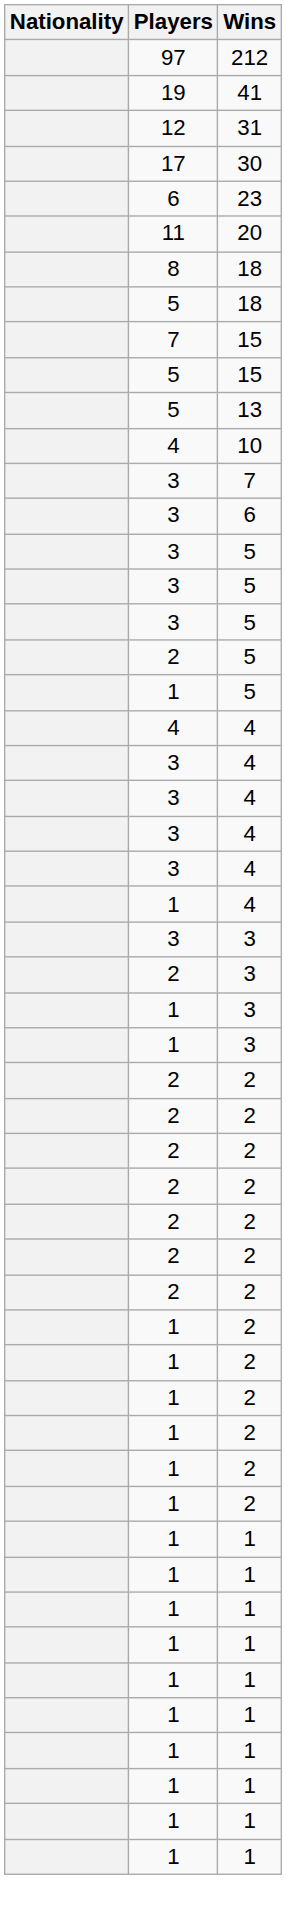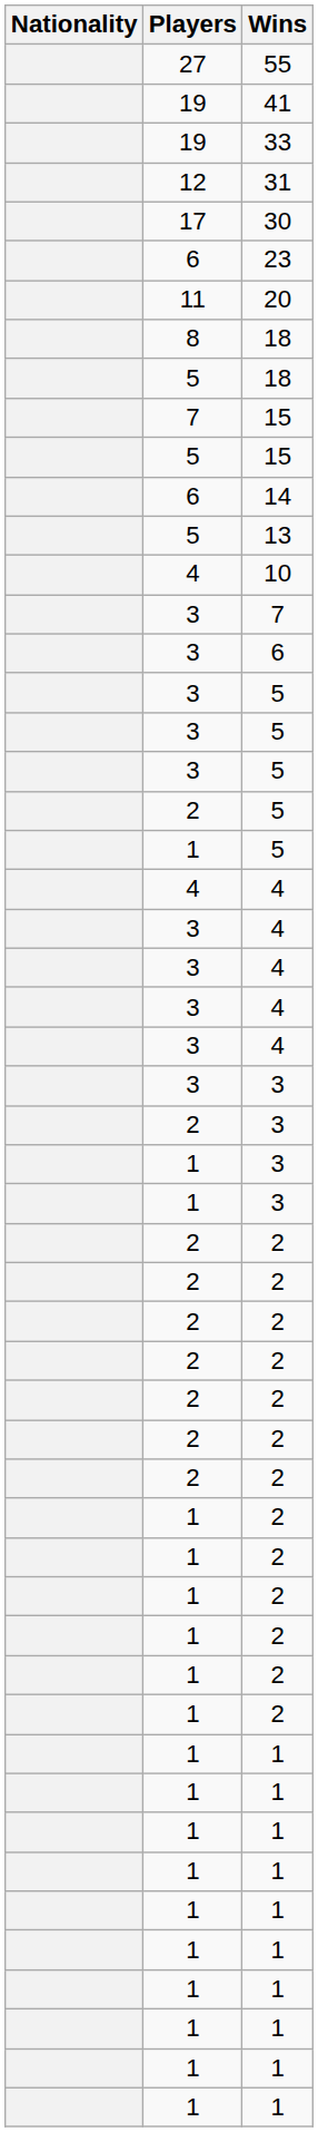 <table class="wikitable sortable plainrowheaders" style="text-align: center;">
 <tr>
 <th scope="col">Nationality</th>
 <th scope="col">Players</th>
 <th scope="col">Wins</th>
 </tr>
 <tr>
 <th scope="row"></th>
-<td>97</td>
-<td>212</td>
+<td>27</td>
+<td>55</td>
 </tr>
 <tr>
 <th scope="row"></th>
 <td>19</td>
 <td>41</td>
+</tr>
+<tr>
+<th scope="row"></th>
+<td>19</td>
+<td>33</td>
 </tr>
 <tr>
 <th scope="row"></th>
 <td>12</td>
 <td>31</td>
 </tr>
 <tr>
 <th scope="row"></th>
 <td>17</td>
 <td>30</td>
 </tr>
 <tr>
 <th scope="row"></th>
 <td>6</td>
 <td>23</td>
 </tr>
 <tr>
 <th scope="row"></th>
 <td>11</td>
 <td>20</td>
 </tr>
 <tr>
 <th scope="row"></th>
 <td>8</td>
 <td>18</td>
 </tr>
 <tr>
 <th scope="row"></th>
 <td>5</td>
 <td>18</td>
 </tr>
 <tr>
 <th scope="row"></th>
 <td>7</td>
 <td>15</td>
 </tr>
 <tr>
 <th scope="row"></th>
 <td>5</td>
 <td>15</td>
+</tr>
+<tr>
+<th scope="row"></th>
+<td>6</td>
+<td>14</td>
 </tr>
 <tr>
 <th scope="row"></th>
 <td>5</td>
 <td>13</td>
 </tr>
 <tr>
 <th scope="row"></th>
 <td>4</td>
 <td>10</td>
 </tr>
 <tr>
 <th scope="row"></th>
 <td>3</td>
 <td>7</td>
 </tr>
 <tr>
 <th scope="row"></th>
 <td>3</td>
 <td>6</td>
 </tr>
 <tr>
 <th scope="row"></th>
 <td>3</td>
 <td>5</td>
 </tr>
 <tr>
 <th scope="row"></th>
 <td>3</td>
 <td>5</td>
 </tr>
 <tr>
 <th scope="row"></th>
 <td>3</td>
 <td>5</td>
 </tr>
 <tr>
 <th scope="row"></th>
 <td>2</td>
 <td>5</td>
 </tr>
 <tr>
 <th scope="row"></th>
 <td>1</td>
 <td>5</td>
 </tr>
 <tr>
 <th scope="row"></th>
 <td>4</td>
 <td>4</td>
 </tr>
 <tr>
 <th scope="row"></th>
 <td>3</td>
 <td>4</td>
 </tr>
 <tr>
 <th scope="row"></th>
 <td>3</td>
 <td>4</td>
 </tr>
 <tr>
 <th scope="row"></th>
 <td>3</td>
 <td>4</td>
 </tr>
 <tr>
 <th scope="row"></th>
 <td>3</td>
-<td>4</td>
-</tr>
-<tr>
-<th scope="row"></th>
-<td>1</td>
 <td>4</td>
 </tr>
 <tr>
 <th scope="row"></th>
 <td>3</td>
 <td>3</td>
 </tr>
 <tr>
 <th scope="row"></th>
 <td>2</td>
 <td>3</td>
 </tr>
 <tr>
 <th scope="row"></th>
 <td>1</td>
 <td>3</td>
 </tr>
 <tr>
 <th scope="row"></th>
 <td>1</td>
 <td>3</td>
 </tr>
 <tr>
 <th scope="row"></th>
 <td>2</td>
 <td>2</td>
 </tr>
 <tr>
 <th scope="row"></th>
 <td>2</td>
 <td>2</td>
 </tr>
 <tr>
 <th scope="row"></th>
 <td>2</td>
 <td>2</td>
 </tr>
 <tr>
 <th scope="row"></th>
 <td>2</td>
 <td>2</td>
 </tr>
 <tr>
 <th scope="row"></th>
 <td>2</td>
 <td>2</td>
 </tr>
 <tr>
 <th scope="row"></th>
 <td>2</td>
 <td>2</td>
 </tr>
 <tr>
 <th scope="row"></th>
 <td>2</td>
 <td>2</td>
 </tr>
 <tr>
 <th scope="row"></th>
 <td>1</td>
 <td>2</td>
 </tr>
 <tr>
 <th scope="row"></th>
 <td>1</td>
 <td>2</td>
 </tr>
 <tr>
 <th scope="row"></th>
 <td>1</td>
 <td>2</td>
 </tr>
 <tr>
 <th scope="row"></th>
 <td>1</td>
 <td>2</td>
 </tr>
 <tr>
 <th scope="row"></th>
 <td>1</td>
 <td>2</td>
 </tr>
 <tr>
 <th scope="row"></th>
 <td>1</td>
 <td>2</td>
 </tr>
 <tr>
 <th scope="row"></th>
 <td>1</td>
 <td>1</td>
 </tr>
 <tr>
 <th scope="row"></th>
 <td>1</td>
 <td>1</td>
 </tr>
 <tr>
 <th scope="row"></th>
 <td>1</td>
 <td>1</td>
 </tr>
 <tr>
 <th scope="row"></th>
 <td>1</td>
 <td>1</td>
 </tr>
 <tr>
 <th scope="row"></th>
 <td>1</td>
 <td>1</td>
 </tr>
 <tr>
 <th scope="row"></th>
 <td>1</td>
 <td>1</td>
 </tr>
 <tr>
 <th scope="row"></th>
 <td>1</td>
 <td>1</td>
 </tr>
 <tr>
 <th scope="row"></th>
 <td>1</td>
 <td>1</td>
 </tr>
 <tr>
 <th scope="row"></th>
 <td>1</td>
 <td>1</td>
 </tr>
 <tr>
 <th scope="row"></th>
 <td>1</td>
 <td>1</td>
 </tr>
 </table>
